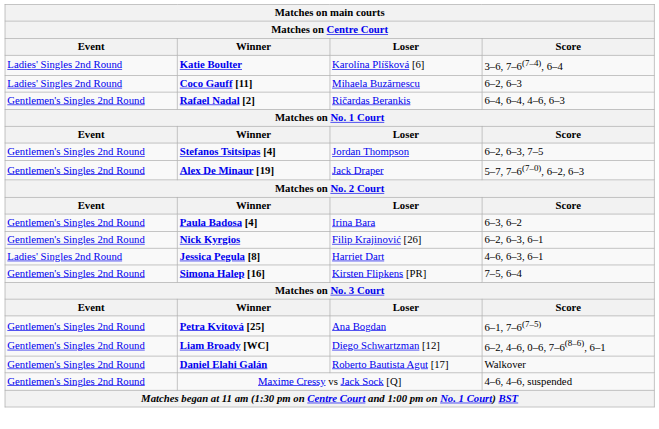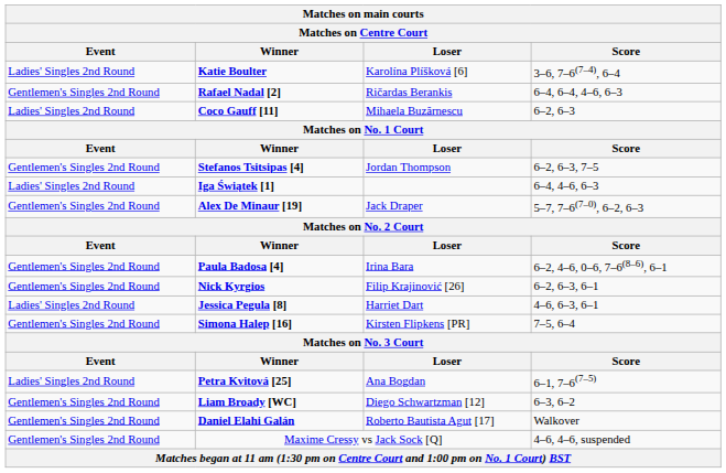 <table class="wikitable collapsible uncollapsed" style="margin:auto;">
 <tr>
 <th colspan="4" style="white-space:nowrap;">Matches on main courts</th>
 </tr>
 <tr>
 <th colspan="4">Matches on <a href='#'>Centre Court</a></th>
 </tr>
 <tr>
 <th width="250">Event</th>
 <th width="220">Winner</th>
 <th width="220">Loser</th>
 <th width="250">Score</th>
 </tr>
 <tr>
 <td><a href='#'>Ladies' Singles 2nd Round</a></td>
 <td> <strong><a href='#'>Katie Boulter</a></strong></td>
 <td> <a href='#'>Karolína Plíšková</a> [6]</td>
 <td>3–6, 7–6<sup>(7–4)</sup>, 6–4</td>
 </tr>
 <tr>
+<td><a href='#'>Gentlemen's Singles 2nd Round</a></td>
+<td> <strong><a href='#'>Rafael Nadal</a> [2]</strong></td>
+<td> <a href='#'>Ričardas Berankis</a></td>
+<td>6–4, 6–4, 4–6, 6–3</td>
+</tr>
+<tr>
 <td><a href='#'>Ladies' Singles 2nd Round</a></td>
 <td> <strong><a href='#'>Coco Gauff</a> [11]</strong></td>
 <td> <a href='#'>Mihaela Buzărnescu</a></td>
 <td>6–2, 6–3</td>
-</tr>
-<tr>
-<td><a href='#'>Gentlemen's Singles 2nd Round</a></td>
-<td> <strong><a href='#'>Rafael Nadal</a> [2]</strong></td>
-<td> <a href='#'>Ričardas Berankis</a></td>
-<td>6–4, 6–4, 4–6, 6–3</td>
 </tr>
 <tr>
 <th colspan="4">Matches on <a href='#'>No. 1 Court</a></th>
 </tr>
 <tr>
 <th width="220">Event</th>
 <th width="220">Winner</th>
 <th width="220">Loser</th>
 <th width="250">Score</th>
 </tr>
 <tr>
 <td><a href='#'>Gentlemen's Singles 2nd Round</a></td>
 <td> <strong><a href='#'>Stefanos Tsitsipas</a> [4]</strong></td>
 <td> <a href='#'>Jordan Thompson</a></td>
 <td>6–2, 6–3, 7–5</td>
+</tr>
+<tr>
+<td><a href='#'>Ladies' Singles 2nd Round</a></td>
+<td> <strong><a href='#'>Iga Świątek</a> [1]</strong></td>
+<td></td>
+<td>6–4, 4–6, 6–3</td>
 </tr>
 <tr>
 <td><a href='#'>Gentlemen's Singles 2nd Round</a></td>
 <td> <strong><a href='#'>Alex De Minaur</a> [19]</strong></td>
 <td> <a href='#'>Jack Draper</a></td>
 <td>5–7, 7–6<sup>(7–0)</sup>, 6–2, 6–3</td>
 </tr>
 <tr>
 <th colspan="4">Matches on <a href='#'>No. 2 Court</a></th>
 </tr>
 <tr>
 <th width="220">Event</th>
 <th width="220">Winner</th>
 <th width="220">Loser</th>
 <th width="250">Score</th>
 </tr>
 <tr>
 <td><a href='#'>Gentlemen's Singles 2nd Round</a></td>
 <td> <strong><a href='#'>Paula Badosa</a> [4]</strong></td>
 <td> <a href='#'>Irina Bara</a></td>
-<td>6–3, 6–2</td>
+<td>6–2, 4–6, 0–6, 7–6<sup>(8–6)</sup>, 6–1</td>
 </tr>
 <tr>
 <td><a href='#'>Gentlemen's Singles 2nd Round</a></td>
 <td> <strong><a href='#'>Nick Kyrgios</a></strong></td>
 <td> <a href='#'>Filip Krajinović</a> [26]</td>
 <td>6–2, 6–3, 6–1</td>
 </tr>
 <tr>
 <td><a href='#'>Ladies' Singles 2nd Round</a></td>
 <td> <strong><a href='#'>Jessica Pegula</a> [8]</strong></td>
 <td> <a href='#'>Harriet Dart</a></td>
 <td>4–6, 6–3, 6–1</td>
 </tr>
 <tr>
 <td><a href='#'>Gentlemen's Singles 2nd Round</a></td>
 <td> <strong><a href='#'>Simona Halep</a> [16]</strong></td>
 <td> <a href='#'>Kirsten Flipkens</a> [PR]</td>
 <td>7–5, 6–4</td>
 </tr>
 <tr>
 <th colspan="4">Matches on <a href='#'>No. 3 Court</a></th>
 </tr>
 <tr>
 <th width="220">Event</th>
 <th width="220">Winner</th>
 <th width="220">Loser</th>
 <th width="250">Score</th>
 </tr>
 <tr>
-<td><a href='#'>Gentlemen's Singles 2nd Round</a></td>
+<td><a href='#'>Ladies' Singles 2nd Round</a></td>
 <td> <strong><a href='#'>Petra Kvitová</a> [25]</strong></td>
 <td> <a href='#'>Ana Bogdan</a></td>
 <td>6–1, 7–6<sup>(7–5)</sup></td>
 </tr>
 <tr>
 <td><a href='#'>Gentlemen's Singles 2nd Round</a></td>
 <td> <strong><a href='#'>Liam Broady</a> [WC]</strong></td>
 <td> <a href='#'>Diego Schwartzman</a> [12]</td>
-<td>6–2, 4–6, 0–6, 7–6<sup>(8–6)</sup>, 6–1</td>
+<td>6–3, 6–2</td>
 </tr>
 <tr>
 <td><a href='#'>Gentlemen's Singles 2nd Round</a></td>
 <td> <strong><a href='#'>Daniel Elahi Galán</a></strong></td>
 <td> <a href='#'>Roberto Bautista Agut</a> [17]</td>
 <td>Walkover</td>
 </tr>
 <tr>
 <td><a href='#'>Gentlemen's Singles 2nd Round</a></td>
 <td colspan="2" align="center"> <a href='#'>Maxime Cressy</a> vs  <a href='#'>Jack Sock</a> [Q]</td>
 <td>4–6, 4–6, suspended</td>
 </tr>
 <tr>
 <th colspan=4><em>Matches began at 11 am (1:30 pm on <a href='#'>Centre Court</a> and 1:00 pm on <a href='#'>No. 1 Court</a>) <a href='#'>BST</a></em></th>
 </tr>
 </table>
